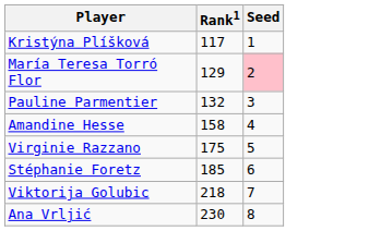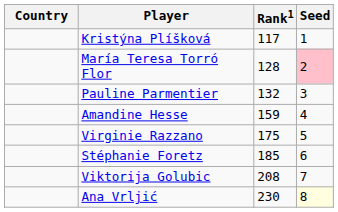 <table class="sortable wikitable">
 <tr>
+<th width="70">Country</th>
 <th width="175">Player</th>
 <th>Rank<sup>1</sup></th>
 <th>Seed</th>
 </tr>
 <tr>
+<td></td>
 <td><a href='#'>Kristýna Plíšková</a></td>
 <td>117</td>
 <td>1</td>
 </tr>
 <tr>
+<td></td>
 <td><a href='#'>María Teresa Torró Flor</a></td>
-<td>129</td>
+<td>128</td>
 <td style="background: pink;">2</td>
 </tr>
 <tr>
+<td></td>
 <td><a href='#'>Pauline Parmentier</a></td>
 <td>132</td>
 <td>3</td>
 </tr>
 <tr>
+<td></td>
 <td><a href='#'>Amandine Hesse</a></td>
-<td>158</td>
+<td>159</td>
 <td>4</td>
 </tr>
 <tr>
+<td></td>
 <td><a href='#'>Virginie Razzano</a></td>
 <td>175</td>
 <td>5</td>
 </tr>
 <tr>
+<td></td>
 <td><a href='#'>Stéphanie Foretz</a></td>
 <td>185</td>
 <td>6</td>
 </tr>
 <tr>
+<td></td>
 <td><a href='#'>Viktorija Golubic</a></td>
-<td>218</td>
+<td>208</td>
 <td>7</td>
 </tr>
 <tr>
+<td></td>
 <td><a href='#'>Ana Vrljić</a></td>
 <td>230</td>
-<td>8</td>
+<td style="background: lightyellow;">8</td>
 </tr>
 </table>
